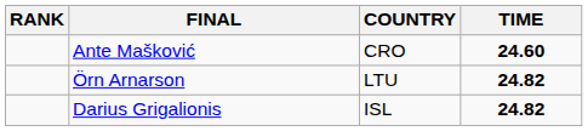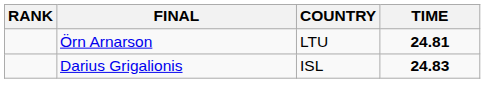 <table class="wikitable">
 <tr>
 <th>RANK</th>
 <th align="left" style="width: 15em">FINAL</th>
 <th>COUNTRY</th>
 <th style="width: 6em">TIME</th>
 </tr>
 <tr>
 <td align="center"></td>
-<td><a href='#'>Ante Mašković</a></td>
-<td> CRO</td>
-<td align="center"><strong>24.60</strong></td>
-</tr>
-<tr>
-<td align="center"></td>
 <td><a href='#'>Örn Arnarson</a></td>
 <td> LTU</td>
-<td align="center"><strong>24.82</strong></td>
+<td align="center"><strong>24.81</strong></td>
 </tr>
 <tr>
 <td align="center"></td>
 <td><a href='#'>Darius Grigalionis</a></td>
 <td> ISL</td>
-<td align="center"><strong>24.82</strong></td>
+<td align="center"><strong>24.83</strong></td>
 </tr>
 </table>
